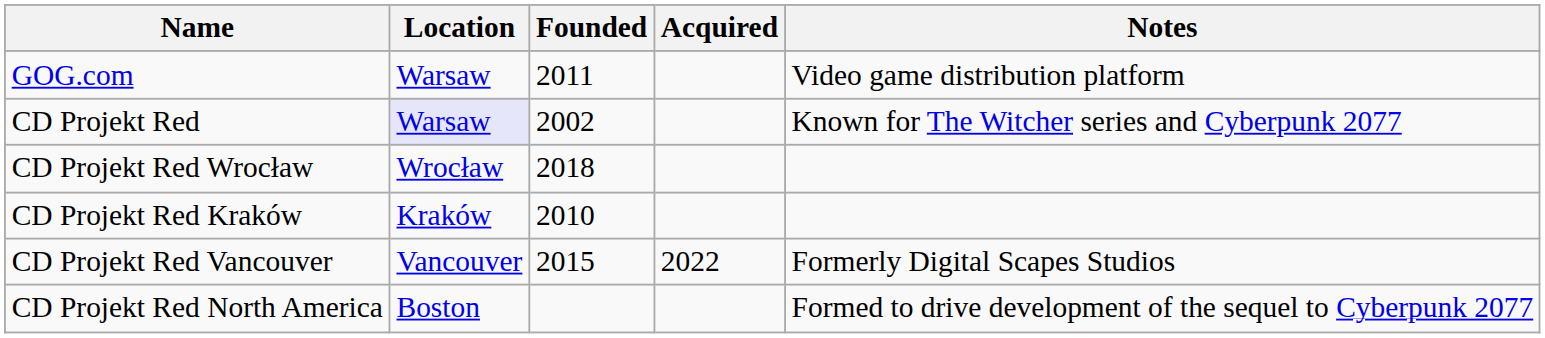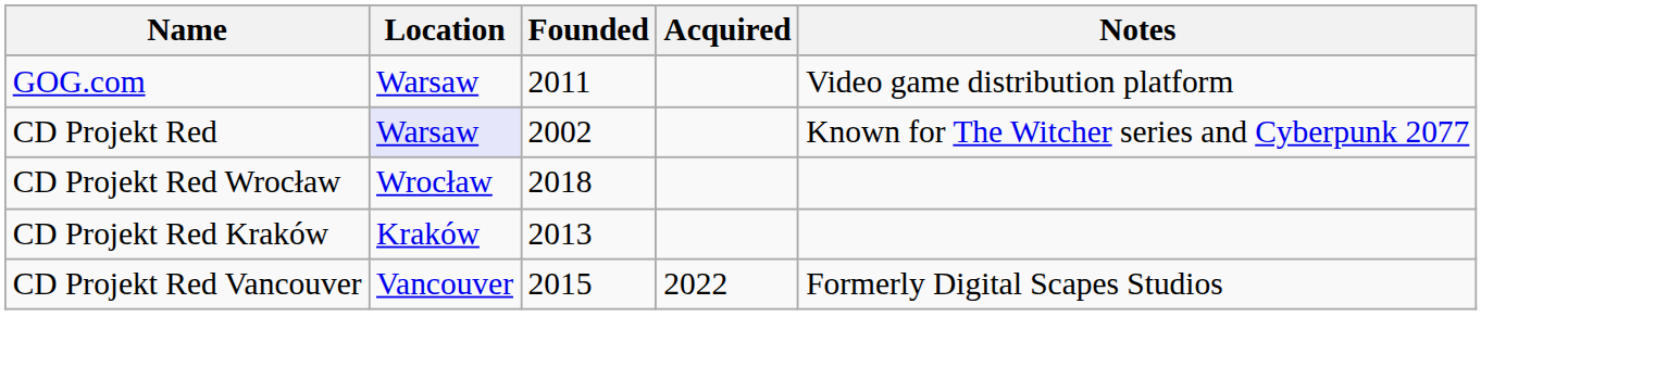 <table class="wikitable sortable plainrowheaders">
 <tr>
 <th scope="col">Name</th>
 <th scope="col">Location</th>
 <th scope="col">Founded</th>
 <th scope="col">Acquired</th>
 <th scope="col" class="unsortable">Notes</th>
 </tr>
 <tr>
 <td><a href='#'>GOG.com</a></td>
 <td><a href='#'>Warsaw</a></td>
 <td>2011</td>
 <td></td>
 <td>Video game distribution platform</td>
 </tr>
 <tr>
 <td>CD Projekt Red</td>
 <td style="background: lavender;"><a href='#'>Warsaw</a></td>
 <td>2002</td>
 <td></td>
 <td>Known for <a href='#'>The Witcher</a> series and <a href='#'>Cyberpunk 2077</a></td>
 </tr>
 <tr>
 <td>CD Projekt Red Wrocław</td>
 <td><a href='#'>Wrocław</a></td>
 <td>2018</td>
 <td></td>
 <td></td>
 </tr>
 <tr>
 <td>CD Projekt Red Kraków</td>
 <td><a href='#'>Kraków</a></td>
-<td>2010</td>
+<td>2013</td>
 <td></td>
 <td></td>
 </tr>
 <tr>
 <td>CD Projekt Red Vancouver</td>
 <td><a href='#'>Vancouver</a></td>
 <td>2015</td>
 <td>2022</td>
 <td>Formerly Digital Scapes Studios</td>
 </tr>
-<tr>
-<td>CD Projekt Red North America</td>
-<td><a href='#'>Boston</a></td>
-<td></td>
-<td></td>
-<td>Formed to drive development of the sequel to <a href='#'>Cyberpunk 2077</a></td>
-</tr>
 </table>
